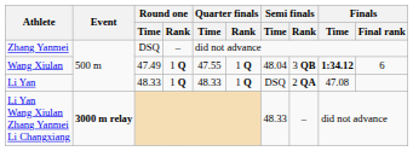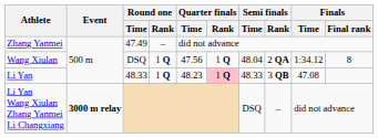 <table class="wikitable" style="font-size:90%">
 <tr>
 <th rowspan="2">Athlete</th>
 <th rowspan="2">Event</th>
 <th colspan="2">Round one</th>
 <th colspan="2">Quarter finals</th>
 <th colspan="2">Semi finals</th>
 <th colspan="2">Finals</th>
 </tr>
 <tr>
 <th>Time</th>
 <th>Rank</th>
 <th>Time</th>
 <th>Rank</th>
 <th>Time</th>
 <th>Rank</th>
 <th>Time</th>
 <th>Final rank</th>
 </tr>
 <tr>
 <td><a href='#'>Zhang Yanmei</a></td>
 <td rowspan="3">500 m</td>
-<td align="center">DSQ</td>
+<td align="center">47.49</td>
 <td align="center">–</td>
 <td colspan="6">did not advance</td>
 </tr>
 <tr>
 <td><a href='#'>Wang Xiulan</a></td>
-<td align="center">47.49</td>
+<td align="center">DSQ</td>
 <td align="center">1 <strong>Q</strong></td>
-<td align="center">47.55</td>
+<td align="center">47.56</td>
 <td align="center">1 <strong>Q</strong></td>
 <td align="center">48.04</td>
-<td align="center">3 <strong>QB</strong></td>
-<td align="center"><strong>1:34.12</strong></td>
-<td align="center">6</td>
+<td align="center">2 <strong>QA</strong></td>
+<td align="center">1:34.12</td>
+<td align="center">8</td>
 </tr>
 <tr>
 <td><a href='#'>Li Yan</a></td>
 <td align="center">48.33</td>
 <td align="center">1 <strong>Q</strong></td>
+<td align="center">48.23</td>
+<td align="center" style="background: pink;">1 <strong>Q</strong></td>
 <td align="center">48.33</td>
-<td align="center">1 <strong>Q</strong></td>
-<td align=center>DSQ</td>
-<td align="center">2 <strong>QA</strong></td>
+<td align="center">3 <strong>QB</strong></td>
 <td align="center">47.08</td>
 <td align="center"></td>
 </tr>
 <tr>
 <td><a href='#'>Li Yan</a><br><a href='#'>Wang Xiulan</a><br><a href='#'>Zhang Yanmei</a><br><a href='#'>Li Changxiang</a></td>
 <td><strong>3000 m relay</strong></td>
 <td colspan=4 bgcolor=wheat></td>
-<td align="center">48.33</td>
+<td align=center>DSQ</td>
 <td align=center>–</td>
 <td colspan="2">did not advance</td>
 </tr>
 </table>
